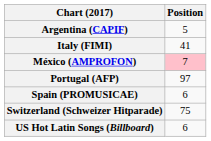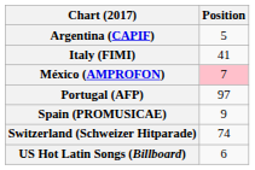 <table class="wikitable plainrowheaders sortable" style="text-align:center">
 <tr>
 <th>Chart (2017)</th>
 <th>Position</th>
 </tr>
 <tr>
 <th scope="row">Argentina (<a href='#'>CAPIF</a>)</th>
 <td>5</td>
 </tr>
 <tr>
 <th scope="row">Italy (FIMI)</th>
 <td>41</td>
 </tr>
 <tr>
 <th scope="row">México (<a href='#'>AMPROFON</a>)</th>
 <td style="background: pink;">7</td>
 </tr>
 <tr>
 <th scope="row">Portugal (AFP)</th>
 <td>97</td>
 </tr>
 <tr>
 <th scope="row">Spain (PROMUSICAE)</th>
-<td>6</td>
+<td>9</td>
 </tr>
 <tr>
 <th scope="row">Switzerland (Schweizer Hitparade)</th>
-<td>75</td>
+<td>74</td>
 </tr>
 <tr>
 <th scope="row">US Hot Latin Songs (<em>Billboard</em>)</th>
 <td>6</td>
 </tr>
 </table>
